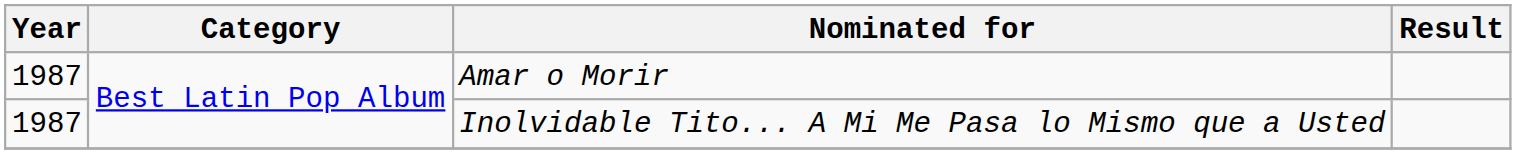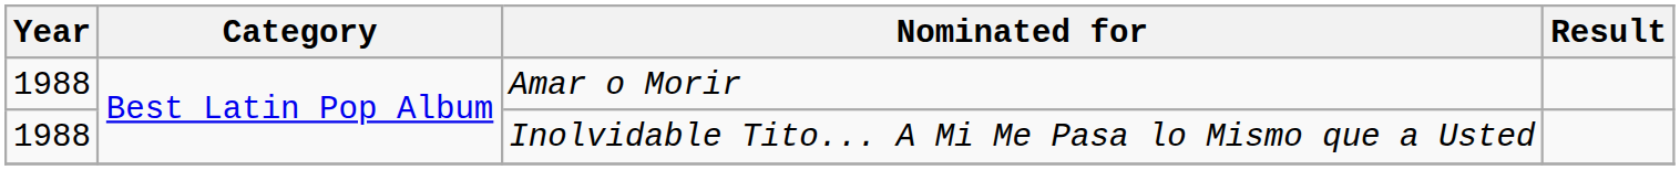 <table class="wikitable">
 <tr>
 <th>Year</th>
 <th>Category</th>
 <th>Nominated for</th>
 <th>Result</th>
 </tr>
 <tr>
-<td>1987</td>
+<td>1988</td>
 <td rowspan=2><a href='#'>Best Latin Pop Album</a></td>
 <td><em>Amar o Morir</em></td>
 <td></td>
 </tr>
 <tr>
-<td>1987</td>
+<td>1988</td>
 <td><em>Inolvidable Tito... A Mi Me Pasa lo Mismo que a Usted</em></td>
 <td></td>
 </tr>
 <tr>
 </tr>
 </table>
